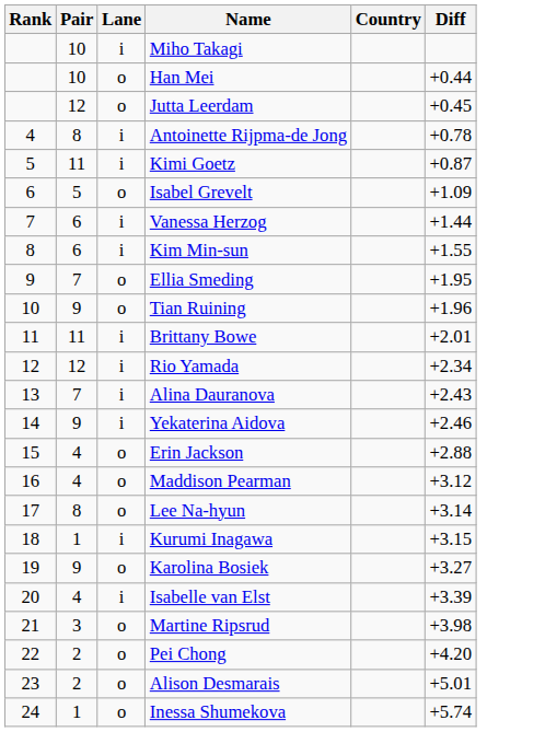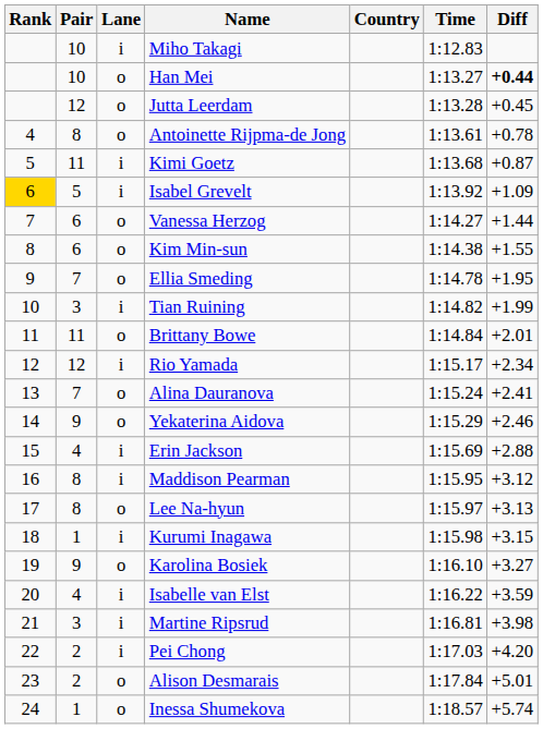 <table class="wikitable sortable" style="text-align:center">
 <tr>
 <th>Rank</th>
 <th>Pair</th>
 <th>Lane</th>
 <th>Name</th>
 <th>Country</th>
+<th>Time</th>
 <th>Diff</th>
 </tr>
 <tr>
 <td></td>
 <td>10</td>
 <td>i</td>
 <td align=left><a href='#'>Miho Takagi</a></td>
 <td align=left></td>
+<td>1:12.83</td>
 <td></td>
 </tr>
 <tr>
 <td></td>
 <td>10</td>
 <td>o</td>
 <td align=left><a href='#'>Han Mei</a></td>
 <td align=left></td>
-<td>+0.44</td>
+<td>1:13.27</td>
+<td><strong>+0.44</strong></td>
 </tr>
 <tr>
 <td></td>
 <td>12</td>
 <td>o</td>
 <td align=left><a href='#'>Jutta Leerdam</a></td>
 <td align=left></td>
+<td>1:13.28</td>
 <td>+0.45</td>
 </tr>
 <tr>
 <td>4</td>
 <td>8</td>
-<td>i</td>
+<td>o</td>
 <td align=left><a href='#'>Antoinette Rijpma-de Jong</a></td>
 <td align=left></td>
+<td>1:13.61</td>
 <td>+0.78</td>
 </tr>
 <tr>
 <td>5</td>
 <td>11</td>
 <td>i</td>
 <td align=left><a href='#'>Kimi Goetz</a></td>
 <td align=left></td>
+<td>1:13.68</td>
 <td>+0.87</td>
 </tr>
 <tr>
-<td>6</td>
+<td style="background: gold;">6</td>
 <td>5</td>
-<td>o</td>
+<td>i</td>
 <td align=left><a href='#'>Isabel Grevelt</a></td>
 <td align=left></td>
+<td>1:13.92</td>
 <td>+1.09</td>
 </tr>
 <tr>
 <td>7</td>
 <td>6</td>
-<td>i</td>
+<td>o</td>
 <td align=left><a href='#'>Vanessa Herzog</a></td>
 <td align=left></td>
+<td>1:14.27</td>
 <td>+1.44</td>
 </tr>
 <tr>
 <td>8</td>
 <td>6</td>
-<td>i</td>
+<td>o</td>
 <td align=left><a href='#'>Kim Min-sun</a></td>
 <td align=left></td>
+<td>1:14.38</td>
 <td>+1.55</td>
 </tr>
 <tr>
 <td>9</td>
 <td>7</td>
 <td>o</td>
 <td align=left><a href='#'>Ellia Smeding</a></td>
 <td align=left></td>
+<td>1:14.78</td>
 <td>+1.95</td>
 </tr>
 <tr>
 <td>10</td>
-<td>9</td>
-<td>o</td>
+<td>3</td>
+<td>i</td>
 <td align=left><a href='#'>Tian Ruining</a></td>
 <td align=left></td>
-<td>+1.96</td>
+<td>1:14.82</td>
+<td>+1.99</td>
 </tr>
 <tr>
 <td>11</td>
 <td>11</td>
-<td>i</td>
+<td>o</td>
 <td align=left><a href='#'>Brittany Bowe</a></td>
 <td align=left></td>
+<td>1:14.84</td>
 <td>+2.01</td>
 </tr>
 <tr>
 <td>12</td>
 <td>12</td>
 <td>i</td>
 <td align=left><a href='#'>Rio Yamada</a></td>
 <td align=left></td>
+<td>1:15.17</td>
 <td>+2.34</td>
 </tr>
 <tr>
 <td>13</td>
 <td>7</td>
-<td>i</td>
+<td>o</td>
 <td align=left><a href='#'>Alina Dauranova</a></td>
 <td align=left></td>
-<td>+2.43</td>
+<td>1:15.24</td>
+<td>+2.41</td>
 </tr>
 <tr>
 <td>14</td>
 <td>9</td>
-<td>i</td>
+<td>o</td>
 <td align=left><a href='#'>Yekaterina Aidova</a></td>
 <td align=left></td>
+<td>1:15.29</td>
 <td>+2.46</td>
 </tr>
 <tr>
 <td>15</td>
 <td>4</td>
-<td>o</td>
+<td>i</td>
 <td align=left><a href='#'>Erin Jackson</a></td>
 <td align=left></td>
+<td>1:15.69</td>
 <td>+2.88</td>
 </tr>
 <tr>
 <td>16</td>
-<td>4</td>
-<td>o</td>
+<td>8</td>
+<td>i</td>
 <td align=left><a href='#'>Maddison Pearman</a></td>
 <td align=left></td>
+<td>1:15.95</td>
 <td>+3.12</td>
 </tr>
 <tr>
 <td>17</td>
 <td>8</td>
 <td>o</td>
 <td align=left><a href='#'>Lee Na-hyun</a></td>
 <td align=left></td>
-<td>+3.14</td>
+<td>1:15.97</td>
+<td>+3.13</td>
 </tr>
 <tr>
 <td>18</td>
 <td>1</td>
 <td>i</td>
 <td align=left><a href='#'>Kurumi Inagawa</a></td>
 <td align=left></td>
+<td>1:15.98</td>
 <td>+3.15</td>
 </tr>
 <tr>
 <td>19</td>
 <td>9</td>
 <td>o</td>
 <td align=left><a href='#'>Karolina Bosiek</a></td>
 <td align=left></td>
+<td>1:16.10</td>
 <td>+3.27</td>
 </tr>
 <tr>
 <td>20</td>
 <td>4</td>
 <td>i</td>
 <td align=left><a href='#'>Isabelle van Elst</a></td>
 <td align=left></td>
-<td>+3.39</td>
+<td>1:16.22</td>
+<td>+3.59</td>
 </tr>
 <tr>
 <td>21</td>
 <td>3</td>
-<td>o</td>
+<td>i</td>
 <td align=left><a href='#'>Martine Ripsrud</a></td>
 <td align=left></td>
+<td>1:16.81</td>
 <td>+3.98</td>
 </tr>
 <tr>
 <td>22</td>
 <td>2</td>
-<td>o</td>
+<td>i</td>
 <td align=left><a href='#'>Pei Chong</a></td>
 <td align=left></td>
+<td>1:17.03</td>
 <td>+4.20</td>
 </tr>
 <tr>
 <td>23</td>
 <td>2</td>
 <td>o</td>
 <td align=left><a href='#'>Alison Desmarais</a></td>
 <td align=left></td>
+<td>1:17.84</td>
 <td>+5.01</td>
 </tr>
 <tr>
 <td>24</td>
 <td>1</td>
 <td>o</td>
 <td align=left><a href='#'>Inessa Shumekova</a></td>
 <td align=left></td>
+<td>1:18.57</td>
 <td>+5.74</td>
 </tr>
 </table>
